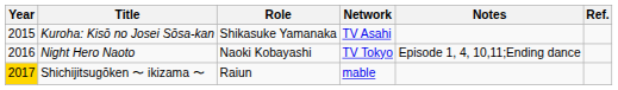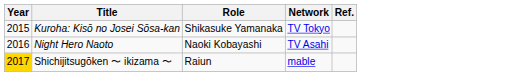 <table class="wikitable">
 <tr>
 <th>Year</th>
 <th>Title</th>
 <th>Role</th>
 <th>Network</th>
-<th>Notes</th>
 <th>Ref.</th>
 </tr>
 <tr>
 <td>2015</td>
 <td><em>Kuroha: Kisō no Josei Sōsa-kan</em></td>
 <td>Shikasuke Yamanaka</td>
-<td><a href='#'>TV Asahi</a></td>
-<td></td>
+<td><a href='#'>TV Tokyo</a></td>
 <td></td>
 </tr>
 <tr>
 <td>2016</td>
 <td><em>Night Hero Naoto</em></td>
 <td>Naoki Kobayashi</td>
-<td><a href='#'>TV Tokyo</a></td>
-<td>Episode 1, 4, 10,11;Ending dance</td>
+<td><a href='#'>TV Asahi</a></td>
 <td></td>
 </tr>
 <tr>
 <td style="background: gold;">2017</td>
 <td>Shichijitsugōken 〜 ikizama 〜</td>
 <td>Raiun</td>
 <td><a href='#'>mable</a></td>
 <td></td>
-<td></td>
 </tr>
 </table>
